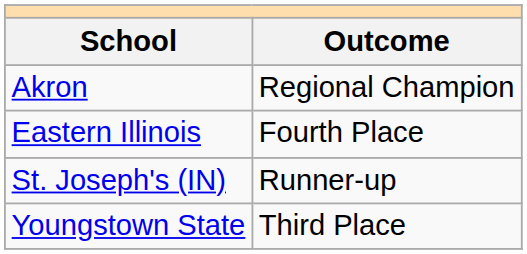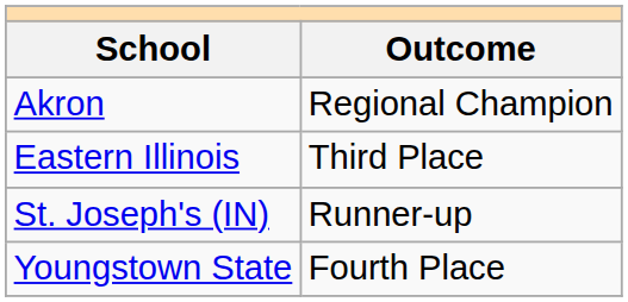 <table class="wikitable" style="float:left; margin-right:1em;">
 <tr>
 <th colspan="3" style="background:#ffdead;"></th>
 </tr>
 <tr>
 <th>School</th>
 <th>Outcome</th>
 </tr>
 <tr>
 <td><a href='#'>Akron</a></td>
 <td>Regional Champion</td>
 </tr>
 <tr>
 <td><a href='#'>Eastern Illinois</a></td>
-<td>Fourth Place</td>
+<td>Third Place</td>
 </tr>
 <tr>
 <td><a href='#'>St. Joseph's (IN)</a></td>
 <td>Runner-up</td>
 </tr>
 <tr>
 <td><a href='#'>Youngstown State</a></td>
-<td>Third Place</td>
+<td>Fourth Place</td>
 </tr>
 </table>
